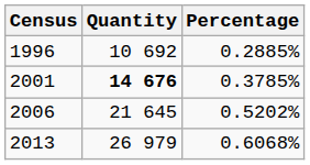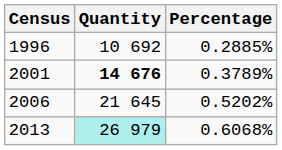 <table class="wikitable sortable">
 <tr>
 <th>Census</th>
 <th>Quantity</th>
 <th>Percentage</th>
 </tr>
 <tr align=right>
 <td align=left>1996</td>
 <td>10 692</td>
 <td>0.2885%</td>
 </tr>
 <tr align=right>
 <td align=left>2001</td>
 <td><strong>14 676</strong></td>
-<td>0.3785%</td>
+<td>0.3789%</td>
 </tr>
 <tr align=right>
 <td align=left>2006</td>
 <td>21 645</td>
 <td>0.5202%</td>
 </tr>
 <tr align=right>
 <td align=left>2013</td>
-<td>26 979</td>
+<td style="background: paleturquoise;">26 979</td>
 <td>0.6068%</td>
 </tr>
 </table>
